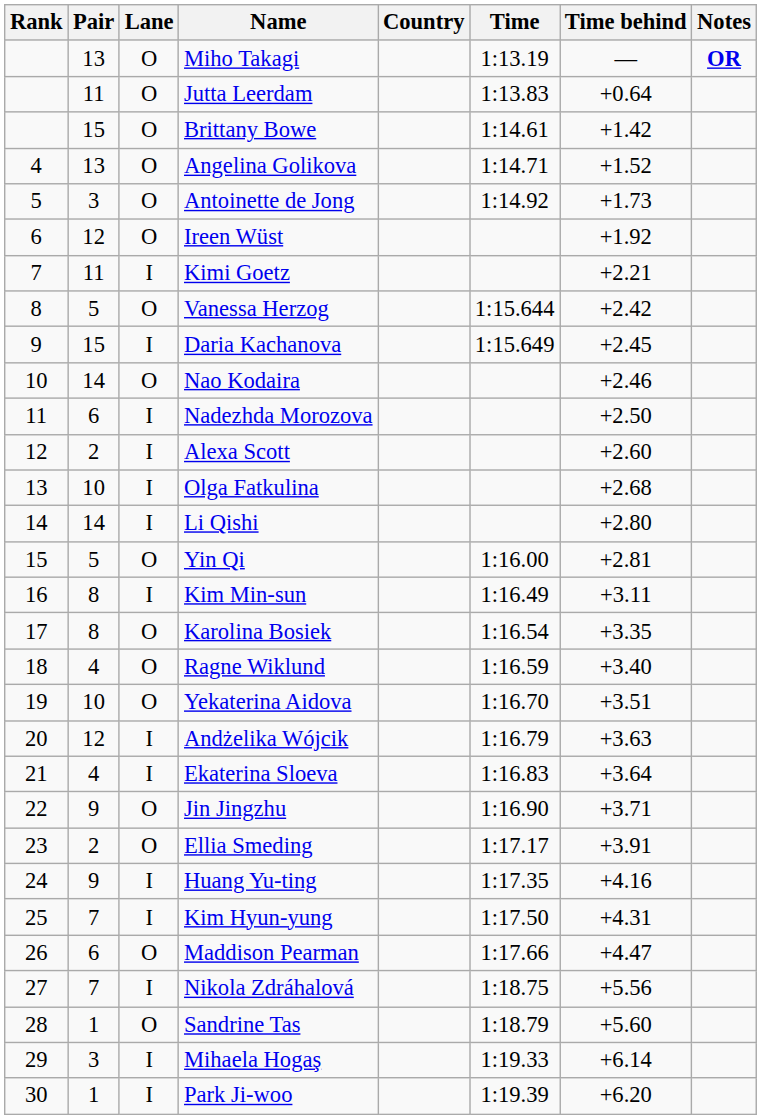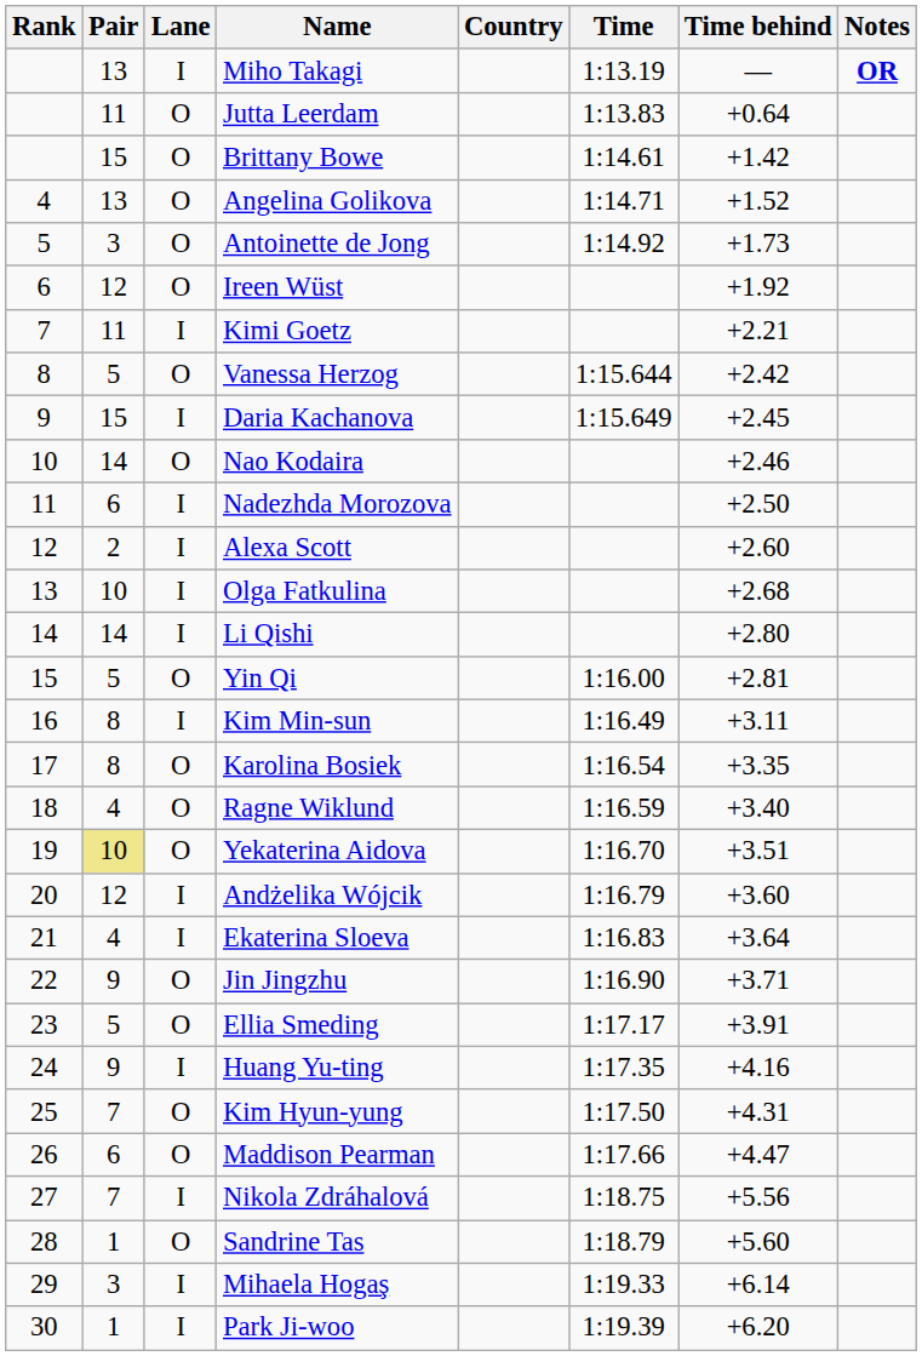 <table class="wikitable sortable" style="text-align:center">
 <tr>
 <th>Rank</th>
 <th>Pair</th>
 <th>Lane</th>
 <th>Name</th>
 <th>Country</th>
 <th>Time</th>
 <th>Time behind</th>
 <th>Notes</th>
 </tr>
 <tr>
 <td></td>
 <td>13</td>
-<td>O</td>
+<td>I</td>
 <td align=left><a href='#'>Miho Takagi</a></td>
 <td align=left></td>
 <td>1:13.19</td>
 <td>—</td>
 <td><strong><a href='#'>OR</a></strong></td>
 </tr>
 <tr>
 <td></td>
 <td>11</td>
 <td>O</td>
 <td align=left><a href='#'>Jutta Leerdam</a></td>
 <td align=left></td>
 <td>1:13.83</td>
 <td>+0.64</td>
 <td></td>
 </tr>
 <tr>
 <td></td>
 <td>15</td>
 <td>O</td>
 <td align=left><a href='#'>Brittany Bowe</a></td>
 <td align=left></td>
 <td>1:14.61</td>
 <td>+1.42</td>
 <td></td>
 </tr>
 <tr>
 <td>4</td>
 <td>13</td>
 <td>O</td>
 <td align=left><a href='#'>Angelina Golikova</a></td>
 <td align=left></td>
 <td>1:14.71</td>
 <td>+1.52</td>
 <td></td>
 </tr>
 <tr>
 <td>5</td>
 <td>3</td>
 <td>O</td>
 <td align=left><a href='#'>Antoinette de Jong</a></td>
 <td align=left></td>
 <td>1:14.92</td>
 <td>+1.73</td>
 <td></td>
 </tr>
 <tr>
 <td>6</td>
 <td>12</td>
 <td>O</td>
 <td align=left><a href='#'>Ireen Wüst</a></td>
 <td align=left></td>
 <td></td>
 <td>+1.92</td>
 <td></td>
 </tr>
 <tr>
 <td>7</td>
 <td>11</td>
 <td>I</td>
 <td align=left><a href='#'>Kimi Goetz</a></td>
 <td align=left></td>
 <td></td>
 <td>+2.21</td>
 <td></td>
 </tr>
 <tr>
 <td>8</td>
 <td>5</td>
 <td>O</td>
 <td align=left><a href='#'>Vanessa Herzog</a></td>
 <td align=left></td>
 <td>1:15.644</td>
 <td>+2.42</td>
 <td></td>
 </tr>
 <tr>
 <td>9</td>
 <td>15</td>
 <td>I</td>
 <td align=left><a href='#'>Daria Kachanova</a></td>
 <td align=left></td>
 <td>1:15.649</td>
 <td>+2.45</td>
 <td></td>
 </tr>
 <tr>
 <td>10</td>
 <td>14</td>
 <td>O</td>
 <td align=left><a href='#'>Nao Kodaira</a></td>
 <td align=left></td>
 <td></td>
 <td>+2.46</td>
 <td></td>
 </tr>
 <tr>
 <td>11</td>
 <td>6</td>
 <td>I</td>
 <td align=left><a href='#'>Nadezhda Morozova</a></td>
 <td align=left></td>
 <td></td>
 <td>+2.50</td>
 <td></td>
 </tr>
 <tr>
 <td>12</td>
 <td>2</td>
 <td>I</td>
 <td align=left><a href='#'>Alexa Scott</a></td>
 <td align=left></td>
 <td></td>
 <td>+2.60</td>
 <td></td>
 </tr>
 <tr>
 <td>13</td>
 <td>10</td>
 <td>I</td>
 <td align=left><a href='#'>Olga Fatkulina</a></td>
 <td align=left></td>
 <td></td>
 <td>+2.68</td>
 <td></td>
 </tr>
 <tr>
 <td>14</td>
 <td>14</td>
 <td>I</td>
 <td align=left><a href='#'>Li Qishi</a></td>
 <td align=left></td>
 <td></td>
 <td>+2.80</td>
 <td></td>
 </tr>
 <tr>
 <td>15</td>
 <td>5</td>
 <td>O</td>
 <td align=left><a href='#'>Yin Qi</a></td>
 <td align=left></td>
 <td>1:16.00</td>
 <td>+2.81</td>
 <td></td>
 </tr>
 <tr>
 <td>16</td>
 <td>8</td>
 <td>I</td>
 <td align=left><a href='#'>Kim Min-sun</a></td>
 <td align=left></td>
 <td>1:16.49</td>
 <td>+3.11</td>
 <td></td>
 </tr>
 <tr>
 <td>17</td>
 <td>8</td>
 <td>O</td>
 <td align=left><a href='#'>Karolina Bosiek</a></td>
 <td align=left></td>
 <td>1:16.54</td>
 <td>+3.35</td>
 <td></td>
 </tr>
 <tr>
 <td>18</td>
 <td>4</td>
 <td>O</td>
 <td align=left><a href='#'>Ragne Wiklund</a></td>
 <td align=left></td>
 <td>1:16.59</td>
 <td>+3.40</td>
 <td></td>
 </tr>
 <tr>
 <td>19</td>
-<td>10</td>
+<td style="background: khaki;">10</td>
 <td>O</td>
 <td align=left><a href='#'>Yekaterina Aidova</a></td>
 <td align=left></td>
 <td>1:16.70</td>
 <td>+3.51</td>
 <td></td>
 </tr>
 <tr>
 <td>20</td>
 <td>12</td>
 <td>I</td>
 <td align=left><a href='#'>Andżelika Wójcik</a></td>
 <td align=left></td>
 <td>1:16.79</td>
-<td>+3.63</td>
+<td>+3.60</td>
 <td></td>
 </tr>
 <tr>
 <td>21</td>
 <td>4</td>
 <td>I</td>
 <td align=left><a href='#'>Ekaterina Sloeva</a></td>
 <td align=left></td>
 <td>1:16.83</td>
 <td>+3.64</td>
 <td></td>
 </tr>
 <tr>
 <td>22</td>
 <td>9</td>
 <td>O</td>
 <td align=left><a href='#'>Jin Jingzhu</a></td>
 <td align=left></td>
 <td>1:16.90</td>
 <td>+3.71</td>
 <td></td>
 </tr>
 <tr>
 <td>23</td>
-<td>2</td>
+<td>5</td>
 <td>O</td>
 <td align=left><a href='#'>Ellia Smeding</a></td>
 <td align=left></td>
 <td>1:17.17</td>
 <td>+3.91</td>
 <td></td>
 </tr>
 <tr>
 <td>24</td>
 <td>9</td>
 <td>I</td>
 <td align=left><a href='#'>Huang Yu-ting</a></td>
 <td align=left></td>
 <td>1:17.35</td>
 <td>+4.16</td>
 <td></td>
 </tr>
 <tr>
 <td>25</td>
 <td>7</td>
-<td>I</td>
+<td>O</td>
 <td align=left><a href='#'>Kim Hyun-yung</a></td>
 <td align=left></td>
 <td>1:17.50</td>
 <td>+4.31</td>
 <td></td>
 </tr>
 <tr>
 <td>26</td>
 <td>6</td>
 <td>O</td>
 <td align=left><a href='#'>Maddison Pearman</a></td>
 <td align=left></td>
 <td>1:17.66</td>
 <td>+4.47</td>
 <td></td>
 </tr>
 <tr>
 <td>27</td>
 <td>7</td>
 <td>I</td>
 <td align=left><a href='#'>Nikola Zdráhalová</a></td>
 <td align=left></td>
 <td>1:18.75</td>
 <td>+5.56</td>
 <td></td>
 </tr>
 <tr>
 <td>28</td>
 <td>1</td>
 <td>O</td>
 <td align=left><a href='#'>Sandrine Tas</a></td>
 <td align=left></td>
 <td>1:18.79</td>
 <td>+5.60</td>
 <td></td>
 </tr>
 <tr>
 <td>29</td>
 <td>3</td>
 <td>I</td>
 <td align=left><a href='#'>Mihaela Hogaş</a></td>
 <td align=left></td>
 <td>1:19.33</td>
 <td>+6.14</td>
 <td></td>
 </tr>
 <tr>
 <td>30</td>
 <td>1</td>
 <td>I</td>
 <td align=left><a href='#'>Park Ji-woo</a></td>
 <td align=left></td>
 <td>1:19.39</td>
 <td>+6.20</td>
 <td></td>
 </tr>
 </table>
